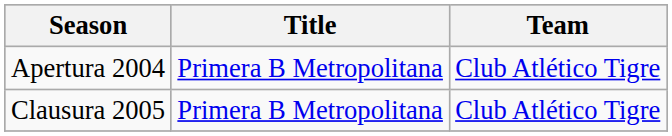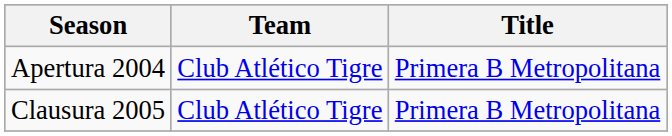 <table class="wikitable" border="1">
 <tr>
 <th>Season</th>
+<th>Team</th>
 <th>Title</th>
-<th>Team</th>
 </tr>
 <tr>
 <td>Apertura 2004</td>
+<td><a href='#'>Club Atlético Tigre</a></td>
 <td><a href='#'>Primera B Metropolitana</a></td>
-<td><a href='#'>Club Atlético Tigre</a></td>
 </tr>
 <tr>
 <td>Clausura 2005</td>
+<td><a href='#'>Club Atlético Tigre</a></td>
 <td><a href='#'>Primera B Metropolitana</a></td>
-<td><a href='#'>Club Atlético Tigre</a></td>
 </tr>
 </table>
